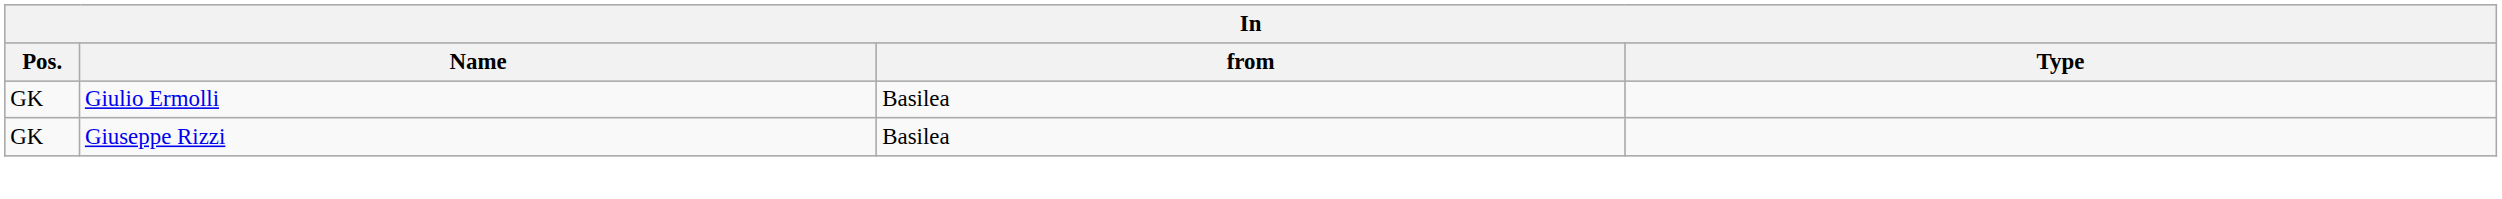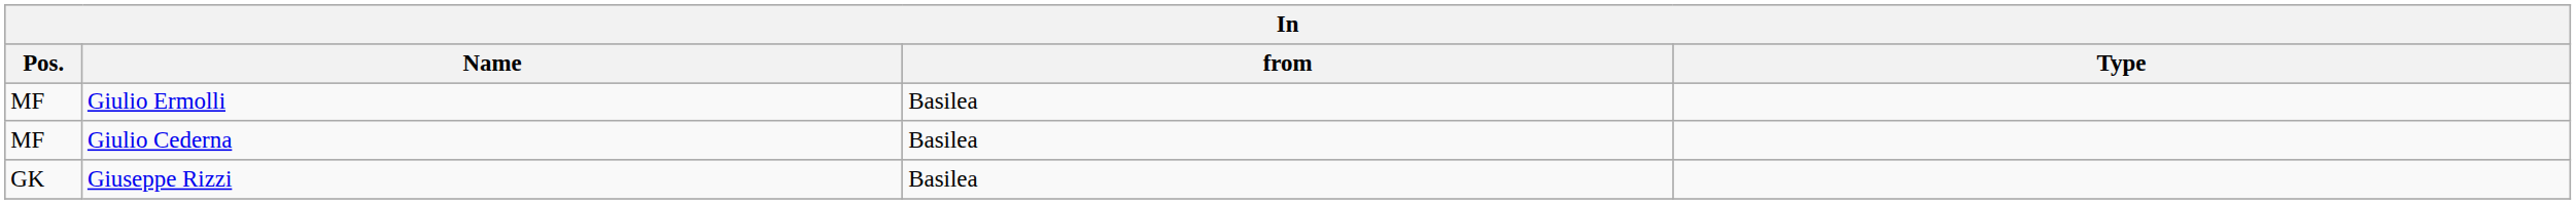 <table class="wikitable" style="font-size:90%;width:99%;">
 <tr>
 <th colspan="4">In</th>
 </tr>
 <tr>
 <th width=3%>Pos.</th>
 <th width=32%>Name</th>
 <th width=30%>from</th>
 <th width=35%>Type</th>
 </tr>
 <tr>
-<td>GK</td>
+<td>MF</td>
 <td><a href='#'>Giulio Ermolli</a></td>
+<td>Basilea</td>
+<td></td>
+</tr>
+<tr>
+<td>MF</td>
+<td><a href='#'>Giulio Cederna</a></td>
 <td>Basilea</td>
 <td></td>
 </tr>
 <tr>
 <td>GK</td>
 <td><a href='#'>Giuseppe Rizzi</a></td>
 <td>Basilea</td>
 <td></td>
 </tr>
 </table>
